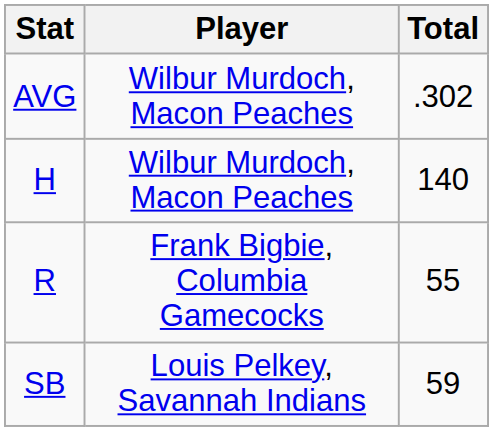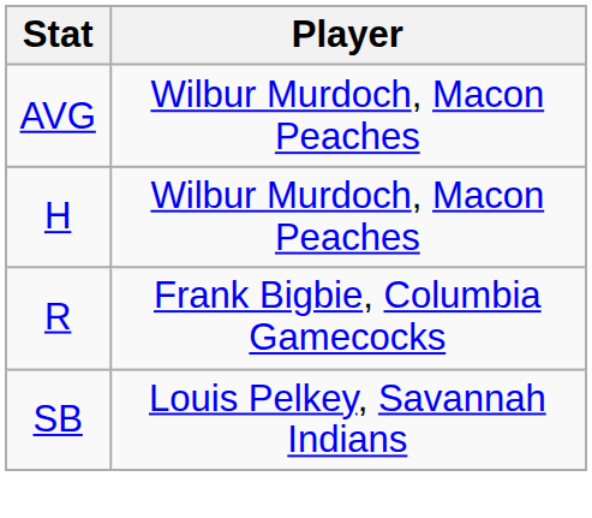 <table class="wikitable" width="40%" style="text-align:center;">
 <tr>
 <th width="5%">Stat</th>
 <th width="60%">Player</th>
-<th width="5%">Total</th>
 </tr>
 <tr>
 <td><a href='#'>AVG</a></td>
 <td><a href='#'>Wilbur Murdoch</a>, <a href='#'>Macon Peaches</a></td>
-<td>.302</td>
 </tr>
 <tr>
 <td><a href='#'>H</a></td>
 <td><a href='#'>Wilbur Murdoch</a>, <a href='#'>Macon Peaches</a></td>
-<td>140</td>
 </tr>
 <tr>
 <td><a href='#'>R</a></td>
 <td><a href='#'>Frank Bigbie</a>, <a href='#'>Columbia Gamecocks</a></td>
-<td>55</td>
 </tr>
 <tr>
 <td><a href='#'>SB</a></td>
 <td><a href='#'>Louis Pelkey</a>, <a href='#'>Savannah Indians</a></td>
-<td>59</td>
 </tr>
 </table>
